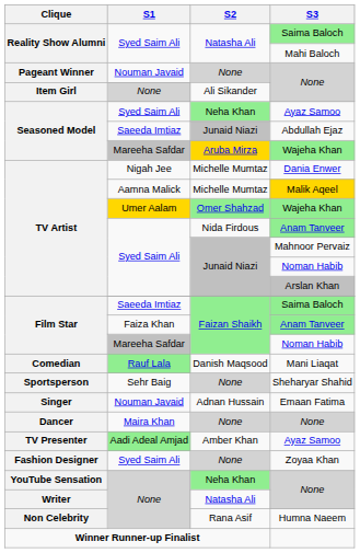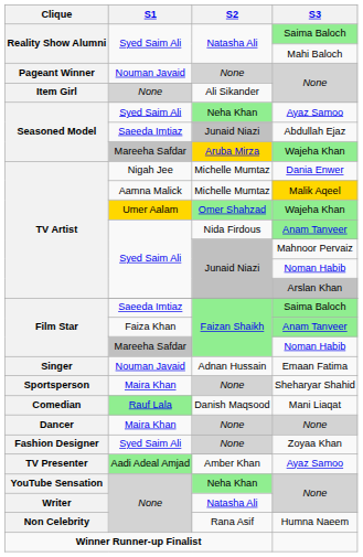 <table class="wikitable sortable" style="text-align:center;font-size: 85%;   line-height:20px; width:auto;">
 <tr bgcolor="#CCCCCC" align="center">
 <th>Clique</th>
 <th><a href='#'>S1</a></th>
 <th><a href='#'>S2</a></th>
 <th><a href='#'>S3</a></th>
 </tr>
 <tr>
 <th rowspan="2" bgcolor="#CCCCCC">Reality Show Alumni</th>
 <td rowspan="2"><a href='#'>Syed Saim Ali</a></td>
 <td rowspan="2"><a href='#'>Natasha Ali</a></td>
 <td bgcolor="lightgreen">Saima Baloch</td>
 </tr>
 <tr>
 <td>Mahi Baloch</td>
 </tr>
 <tr>
 <th bgcolor="#CCCCCC">Pageant Winner</th>
 <td><a href='#'>Nouman Javaid</a></td>
 <td bgcolor="lightgrey"><em> None </em></td>
 <td rowspan="2" bgcolor="lightgrey"><em> None </em></td>
 </tr>
 <tr>
 <th bgcolor="#CCCCCC">Item Girl</th>
 <td bgcolor="lightgrey"><em> None </em></td>
 <td>Ali Sikander</td>
 </tr>
 <tr>
 <th rowspan="3" bgcolor="#CCCCCC">Seasoned Model</th>
 <td><a href='#'>Syed Saim Ali</a></td>
 <td bgcolor="lightgreen">Neha Khan</td>
 <td><a href='#'>Ayaz Samoo</a></td>
 </tr>
 <tr>
 <td><a href='#'>Saeeda Imtiaz</a></td>
 <td bgcolor="silver">Junaid Niazi</td>
 <td>Abdullah Ejaz</td>
 </tr>
 <tr>
 <td bgcolor="silver">Mareeha Safdar</td>
 <td bgcolor="gold"><a href='#'>Aruba Mirza</a></td>
 <td bgcolor="lightgreen">Wajeha Khan</td>
 </tr>
 <tr>
 <th rowspan="7" bgcolor="#CCCCCC">TV Artist</th>
 <td>Nigah Jee</td>
 <td>Michelle Mumtaz</td>
 <td><a href='#'>Dania Enwer</a></td>
 </tr>
 <tr>
 <td>Aamna Malick</td>
 <td>Michelle Mumtaz</td>
 <td bgcolor="gold">Malik Aqeel</td>
 </tr>
 <tr>
 <td bgcolor="gold">Umer Aalam</td>
 <td bgcolor="lightgreen"><a href='#'>Omer Shahzad</a></td>
 <td bgcolor="lightgreen">Wajeha Khan</td>
 </tr>
 <tr>
 <td rowspan="4"><a href='#'>Syed Saim Ali</a></td>
 <td>Nida Firdous</td>
 <td bgcolor="lightgreen"><a href='#'>Anam Tanveer</a></td>
 </tr>
 <tr>
 <td rowspan="3" bgcolor="silver">Junaid Niazi</td>
 <td>Mahnoor Pervaiz</td>
 </tr>
 <tr>
 <td><a href='#'>Noman Habib</a></td>
 </tr>
 <tr>
 <td bgcolor="silver">Arslan Khan</td>
 </tr>
 <tr>
 <th rowspan="4" bgcolor="#CCCCCC">Film Star</th>
 </tr>
 <tr>
 <td><a href='#'>Saeeda Imtiaz</a></td>
 <td rowspan="3" bgcolor="lightgreen"><a href='#'>Faizan Shaikh</a></td>
 <td bgcolor="lightgreen">Saima Baloch</td>
 </tr>
 <tr>
 <td>Faiza Khan</td>
 <td bgcolor="lightgreen"><a href='#'>Anam Tanveer</a></td>
 </tr>
 <tr>
 <td bgcolor="silver">Mareeha Safdar</td>
 <td><a href='#'>Noman Habib</a></td>
 </tr>
 <tr>
+<th bgcolor="#CCCCCC">Singer</th>
+<td><a href='#'>Nouman Javaid</a></td>
+<td>Adnan Hussain</td>
+<td>Emaan Fatima</td>
+</tr>
+<tr>
+<th bgcolor="#CCCCCC">Sportsperson</th>
+<td><a href='#'>Maira Khan</a></td>
+<td bgcolor="lightgrey"><em>None</em></td>
+<td>Sheharyar Shahid</td>
+</tr>
+<tr>
 <th bgcolor="#CCCCCC">Comedian</th>
 <td bgcolor="lightgreen"><a href='#'>Rauf Lala</a></td>
 <td>Danish Maqsood</td>
 <td>Mani Liaqat</td>
-</tr>
-<tr>
-<th bgcolor="#CCCCCC">Sportsperson</th>
-<td>Sehr Baig</td>
-<td bgcolor="lightgrey"><em>None</em></td>
-<td>Sheharyar Shahid</td>
-</tr>
-<tr>
-<th bgcolor="#CCCCCC">Singer</th>
-<td><a href='#'>Nouman Javaid</a></td>
-<td>Adnan Hussain</td>
-<td>Emaan Fatima</td>
 </tr>
 <tr>
 <th bgcolor="#CCCCCC">Dancer</th>
 <td><a href='#'>Maira Khan</a></td>
 <td bgcolor="lightgrey"><em>None</em></td>
 <td bgcolor="lightgrey"><em> None </em></td>
 </tr>
 <tr>
+<th bgcolor="#CCCCCC">Fashion Designer</th>
+<td><a href='#'>Syed Saim Ali</a></td>
+<td bgcolor="lightgrey"><em>None</em></td>
+<td>Zoyaa Khan</td>
+</tr>
+<tr>
 <th bgcolor="#CCCCCC">TV Presenter</th>
 <td bgcolor="lightgreen">Aadi Adeal Amjad</td>
 <td>Amber Khan</td>
 <td><a href='#'>Ayaz Samoo</a></td>
-</tr>
-<tr>
-<th bgcolor="#CCCCCC">Fashion Designer</th>
-<td><a href='#'>Syed Saim Ali</a></td>
-<td bgcolor="lightgrey"><em>None</em></td>
-<td>Zoyaa Khan</td>
 </tr>
 <tr>
 <th bgcolor="#CCCCCC">YouTube Sensation</th>
 <td rowspan="3" bgcolor="lightgrey"><em>None</em></td>
 <td bgcolor="lightgreen">Neha Khan</td>
 <td rowspan="2" bgcolor="lightgrey"><em> None </em></td>
 </tr>
 <tr>
 <th bgcolor="#CCCCCC">Writer</th>
 <td><a href='#'>Natasha Ali</a></td>
 </tr>
 <tr>
 <th>Non Celebrity</th>
 <td>Rana Asif</td>
 <td>Humna Naeem</td>
 </tr>
 <tr>
 <td colspan="3"><strong>  Winner</strong>  <strong>  Runner-up</strong>   <strong> Finalist</strong></td>
 </tr>
 </table>
